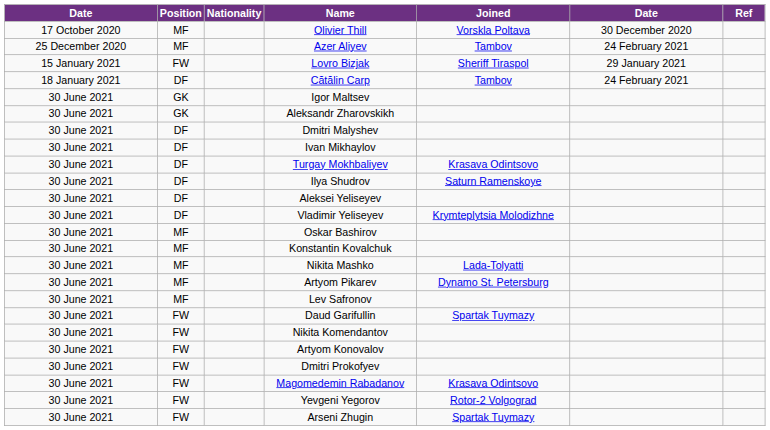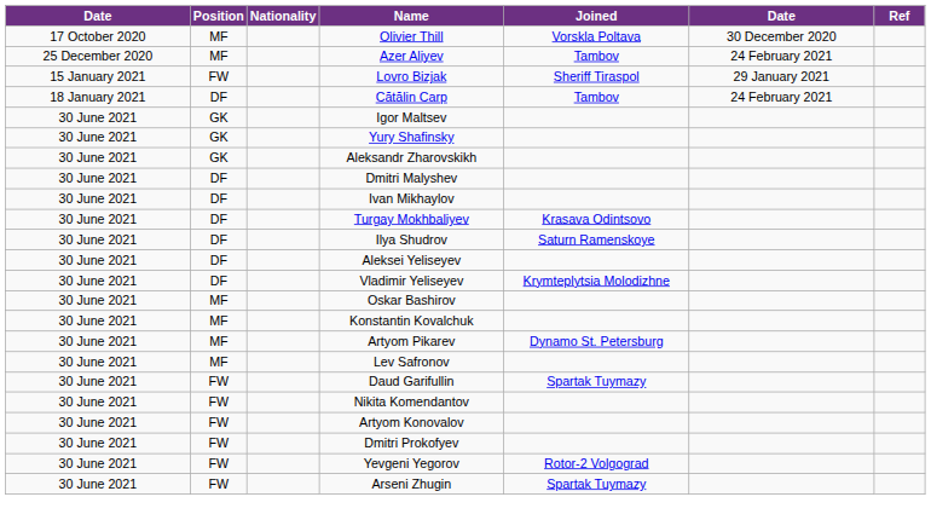 <table class="wikitable"  style="text-align:center; font-size:90%; ">
 <tr>
 <th style="background:#6C3082; color:white; width:200px;">Date</th>
 <th style="background:#6C3082; color:white; width:50px;">Position</th>
 <th style="background:#6C3082; color:white; width:50px;">Nationality</th>
 <th style="background:#6C3082; color:white; width:200px;">Name</th>
 <th style="background:#6C3082; color:white; width:200px;">Joined</th>
 <th style="background:#6C3082; color:white; width:200px;">Date</th>
 <th style="background:#6C3082; color:white; width:50px;">Ref</th>
 </tr>
 <tr>
 <td>17 October 2020</td>
 <td>MF</td>
 <td></td>
 <td><a href='#'>Olivier Thill</a></td>
 <td><a href='#'>Vorskla Poltava</a></td>
 <td>30 December 2020</td>
 <td></td>
 </tr>
 <tr>
 <td>25 December 2020</td>
 <td>MF</td>
 <td></td>
 <td><a href='#'>Azer Aliyev</a></td>
 <td><a href='#'>Tambov</a></td>
 <td>24 February 2021</td>
 <td></td>
 </tr>
 <tr>
 <td>15 January 2021</td>
 <td>FW</td>
 <td></td>
 <td><a href='#'>Lovro Bizjak</a></td>
 <td><a href='#'>Sheriff Tiraspol</a></td>
 <td>29 January 2021</td>
 <td></td>
 </tr>
 <tr>
 <td>18 January 2021</td>
 <td>DF</td>
 <td></td>
 <td><a href='#'>Cătălin Carp</a></td>
 <td><a href='#'>Tambov</a></td>
 <td>24 February 2021</td>
 <td></td>
 </tr>
 <tr>
 <td>30 June 2021</td>
 <td>GK</td>
 <td></td>
 <td>Igor Maltsev</td>
+<td></td>
+<td></td>
+<td></td>
+</tr>
+<tr>
+<td>30 June 2021</td>
+<td>GK</td>
+<td></td>
+<td><a href='#'>Yury Shafinsky</a></td>
 <td></td>
 <td></td>
 <td></td>
 </tr>
 <tr>
 <td>30 June 2021</td>
 <td>GK</td>
 <td></td>
 <td>Aleksandr Zharovskikh</td>
 <td></td>
 <td></td>
 <td></td>
 </tr>
 <tr>
 <td>30 June 2021</td>
 <td>DF</td>
 <td></td>
 <td>Dmitri Malyshev</td>
 <td></td>
 <td></td>
 <td></td>
 </tr>
 <tr>
 <td>30 June 2021</td>
 <td>DF</td>
 <td></td>
 <td>Ivan Mikhaylov</td>
 <td></td>
 <td></td>
 <td></td>
 </tr>
 <tr>
 <td>30 June 2021</td>
 <td>DF</td>
 <td></td>
 <td><a href='#'>Turgay Mokhbaliyev</a></td>
 <td><a href='#'>Krasava Odintsovo</a></td>
 <td></td>
 <td></td>
 </tr>
 <tr>
 <td>30 June 2021</td>
 <td>DF</td>
 <td></td>
 <td>Ilya Shudrov</td>
 <td><a href='#'>Saturn Ramenskoye</a></td>
 <td></td>
 <td></td>
 </tr>
 <tr>
 <td>30 June 2021</td>
 <td>DF</td>
 <td></td>
 <td>Aleksei Yeliseyev</td>
 <td></td>
 <td></td>
 <td></td>
 </tr>
 <tr>
 <td>30 June 2021</td>
 <td>DF</td>
 <td></td>
 <td>Vladimir Yeliseyev</td>
 <td><a href='#'>Krymteplytsia Molodizhne</a></td>
 <td></td>
 <td></td>
 </tr>
 <tr>
 <td>30 June 2021</td>
 <td>MF</td>
 <td></td>
 <td>Oskar Bashirov</td>
 <td></td>
 <td></td>
 <td></td>
 </tr>
 <tr>
 <td>30 June 2021</td>
 <td>MF</td>
 <td></td>
 <td>Konstantin Kovalchuk</td>
 <td></td>
 <td></td>
 <td></td>
 </tr>
 <tr>
 <td>30 June 2021</td>
 <td>MF</td>
 <td></td>
-<td>Nikita Mashko</td>
-<td><a href='#'>Lada-Tolyatti</a></td>
-<td></td>
-<td></td>
-</tr>
-<tr>
-<td>30 June 2021</td>
-<td>MF</td>
-<td></td>
 <td>Artyom Pikarev</td>
 <td><a href='#'>Dynamo St. Petersburg</a></td>
 <td></td>
 <td></td>
 </tr>
 <tr>
 <td>30 June 2021</td>
 <td>MF</td>
 <td></td>
 <td>Lev Safronov</td>
 <td></td>
 <td></td>
 <td></td>
 </tr>
 <tr>
 <td>30 June 2021</td>
 <td>FW</td>
 <td></td>
 <td>Daud Garifullin</td>
 <td><a href='#'>Spartak Tuymazy</a></td>
 <td></td>
 <td></td>
 </tr>
 <tr>
 <td>30 June 2021</td>
 <td>FW</td>
 <td></td>
 <td>Nikita Komendantov</td>
 <td></td>
 <td></td>
 <td></td>
 </tr>
 <tr>
 <td>30 June 2021</td>
 <td>FW</td>
 <td></td>
 <td>Artyom Konovalov</td>
 <td></td>
 <td></td>
 <td></td>
 </tr>
 <tr>
 <td>30 June 2021</td>
 <td>FW</td>
 <td></td>
 <td>Dmitri Prokofyev</td>
 <td></td>
 <td></td>
 <td></td>
 </tr>
 <tr>
 <td>30 June 2021</td>
 <td>FW</td>
 <td></td>
-<td><a href='#'>Magomedemin Rabadanov</a></td>
-<td><a href='#'>Krasava Odintsovo</a></td>
-<td></td>
-<td></td>
-</tr>
-<tr>
-<td>30 June 2021</td>
-<td>FW</td>
-<td></td>
 <td>Yevgeni Yegorov</td>
 <td><a href='#'>Rotor-2 Volgograd</a></td>
 <td></td>
 <td></td>
 </tr>
 <tr>
 <td>30 June 2021</td>
 <td>FW</td>
 <td></td>
 <td>Arseni Zhugin</td>
 <td><a href='#'>Spartak Tuymazy</a></td>
 <td></td>
 <td></td>
 </tr>
 </table>
